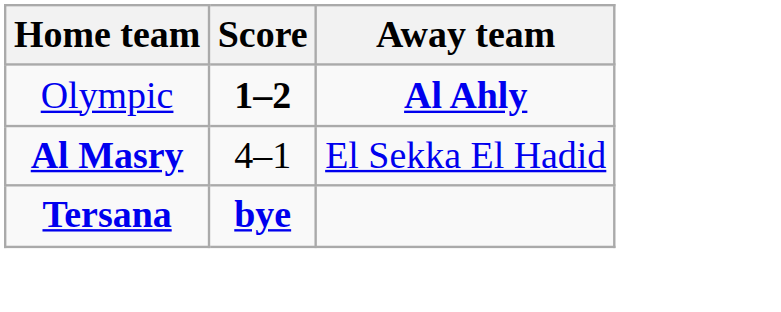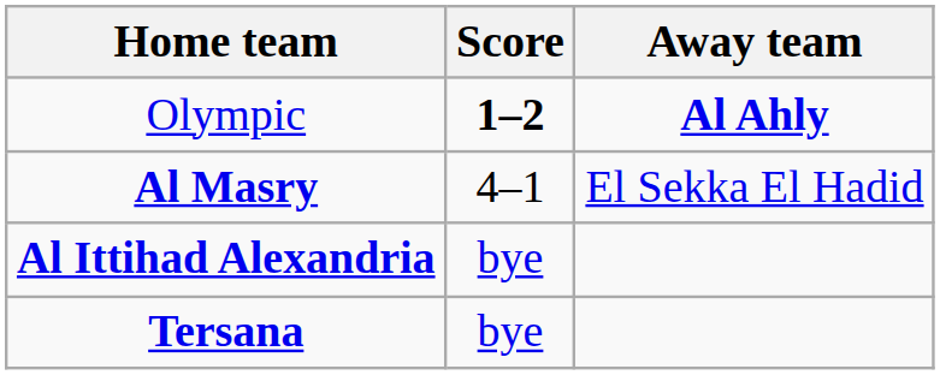 <table class="wikitable" style="text-align: center">
 <tr>
 <th>Home team</th>
 <th>Score</th>
 <th>Away team</th>
 </tr>
 <tr>
 <td><a href='#'>Olympic</a></td>
 <td><strong>1–2</strong></td>
 <td><strong><a href='#'>Al Ahly</a></strong></td>
 </tr>
 <tr>
 <td><strong><a href='#'>Al Masry</a></strong></td>
 <td>4–1</td>
 <td><a href='#'>El Sekka El Hadid</a></td>
 </tr>
 <tr>
+<td><strong><a href='#'>Al Ittihad Alexandria</a></strong></td>
+<td><a href='#'>bye</a></td>
+<td></td>
+</tr>
+<tr>
 <td><strong><a href='#'>Tersana</a></strong></td>
-<td><strong><a href='#'>bye</a></strong></td>
+<td><a href='#'>bye</a></td>
 <td></td>
 </tr>
 </table>
